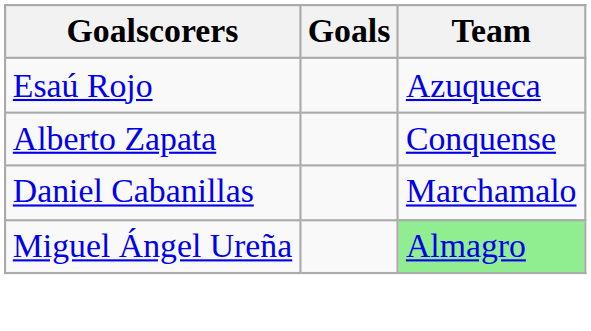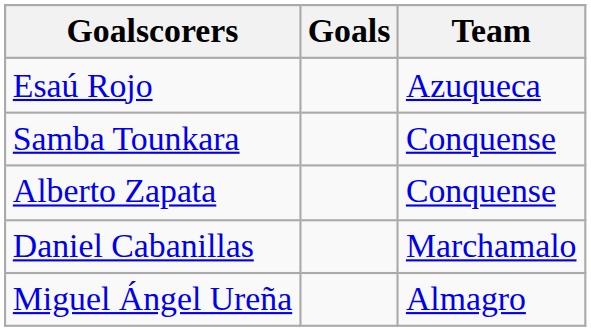 <table class="wikitable sortable" class="wikitable">
 <tr style="background:#ccc; text-align:center;">
 <th>Goalscorers</th>
 <th>Goals</th>
 <th>Team</th>
 </tr>
 <tr>
 <td> <a href='#'>Esaú Rojo</a></td>
 <td></td>
 <td><a href='#'>Azuqueca</a></td>
+</tr>
+<tr>
+<td> <a href='#'>Samba Tounkara</a></td>
+<td></td>
+<td><a href='#'>Conquense</a></td>
 </tr>
 <tr>
 <td> <a href='#'>Alberto Zapata</a></td>
 <td></td>
 <td><a href='#'>Conquense</a></td>
 </tr>
 <tr>
 <td> <a href='#'>Daniel Cabanillas</a></td>
 <td></td>
 <td><a href='#'>Marchamalo</a></td>
 </tr>
 <tr>
 <td> <a href='#'>Miguel Ángel Ureña</a></td>
 <td></td>
-<td style="background: lightgreen;"><a href='#'>Almagro</a></td>
+<td><a href='#'>Almagro</a></td>
 </tr>
 </table>
